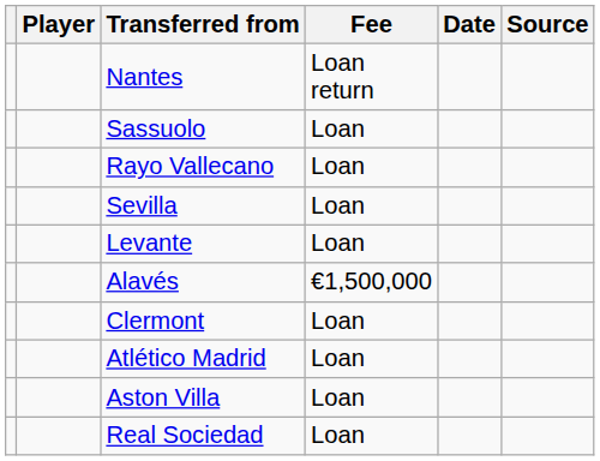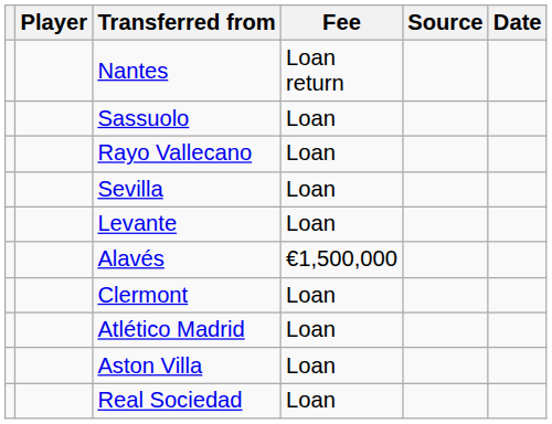 <table class="wikitable plainrowheaders sortable">
 <tr>
 <th></th>
 <th scope="col">Player</th>
 <th>Transferred from</th>
 <th style="width: 80px;">Fee</th>
+<th scope="col">Source</th>
 <th scope="col">Date</th>
-<th scope="col">Source</th>
 </tr>
 <tr>
 <td align="center"></td>
 <td></td>
 <td> <a href='#'>Nantes</a></td>
 <td>Loan return</td>
 <td></td>
 <td></td>
 </tr>
 <tr>
 <td align="center"></td>
 <td></td>
 <td> <a href='#'>Sassuolo</a></td>
 <td>Loan</td>
 <td></td>
 <td></td>
 </tr>
 <tr>
 <td align="center"></td>
 <td></td>
 <td> <a href='#'>Rayo Vallecano</a></td>
 <td>Loan</td>
 <td></td>
 <td></td>
 </tr>
 <tr>
 <td align="center"></td>
 <td></td>
 <td> <a href='#'>Sevilla</a></td>
 <td>Loan</td>
 <td></td>
 <td></td>
 </tr>
 <tr>
 <td align="center"></td>
 <td></td>
 <td> <a href='#'>Levante</a></td>
 <td>Loan</td>
 <td></td>
 <td></td>
 </tr>
 <tr>
 <td align="center"></td>
 <td></td>
 <td> <a href='#'>Alavés</a></td>
 <td>€1,500,000</td>
 <td></td>
 <td></td>
 </tr>
 <tr>
 <td align="center"></td>
 <td></td>
 <td> <a href='#'>Clermont</a></td>
 <td>Loan</td>
 <td></td>
 <td></td>
 </tr>
 <tr>
 <td align="center"></td>
 <td></td>
 <td> <a href='#'>Atlético Madrid</a></td>
 <td>Loan</td>
 <td></td>
 <td></td>
 </tr>
 <tr>
 <td align="center"></td>
 <td></td>
 <td> <a href='#'>Aston Villa</a></td>
 <td>Loan</td>
 <td></td>
 <td></td>
 </tr>
 <tr>
 <td align="center"></td>
 <td></td>
 <td> <a href='#'>Real Sociedad</a></td>
 <td>Loan</td>
 <td></td>
 <td></td>
 </tr>
 </table>
